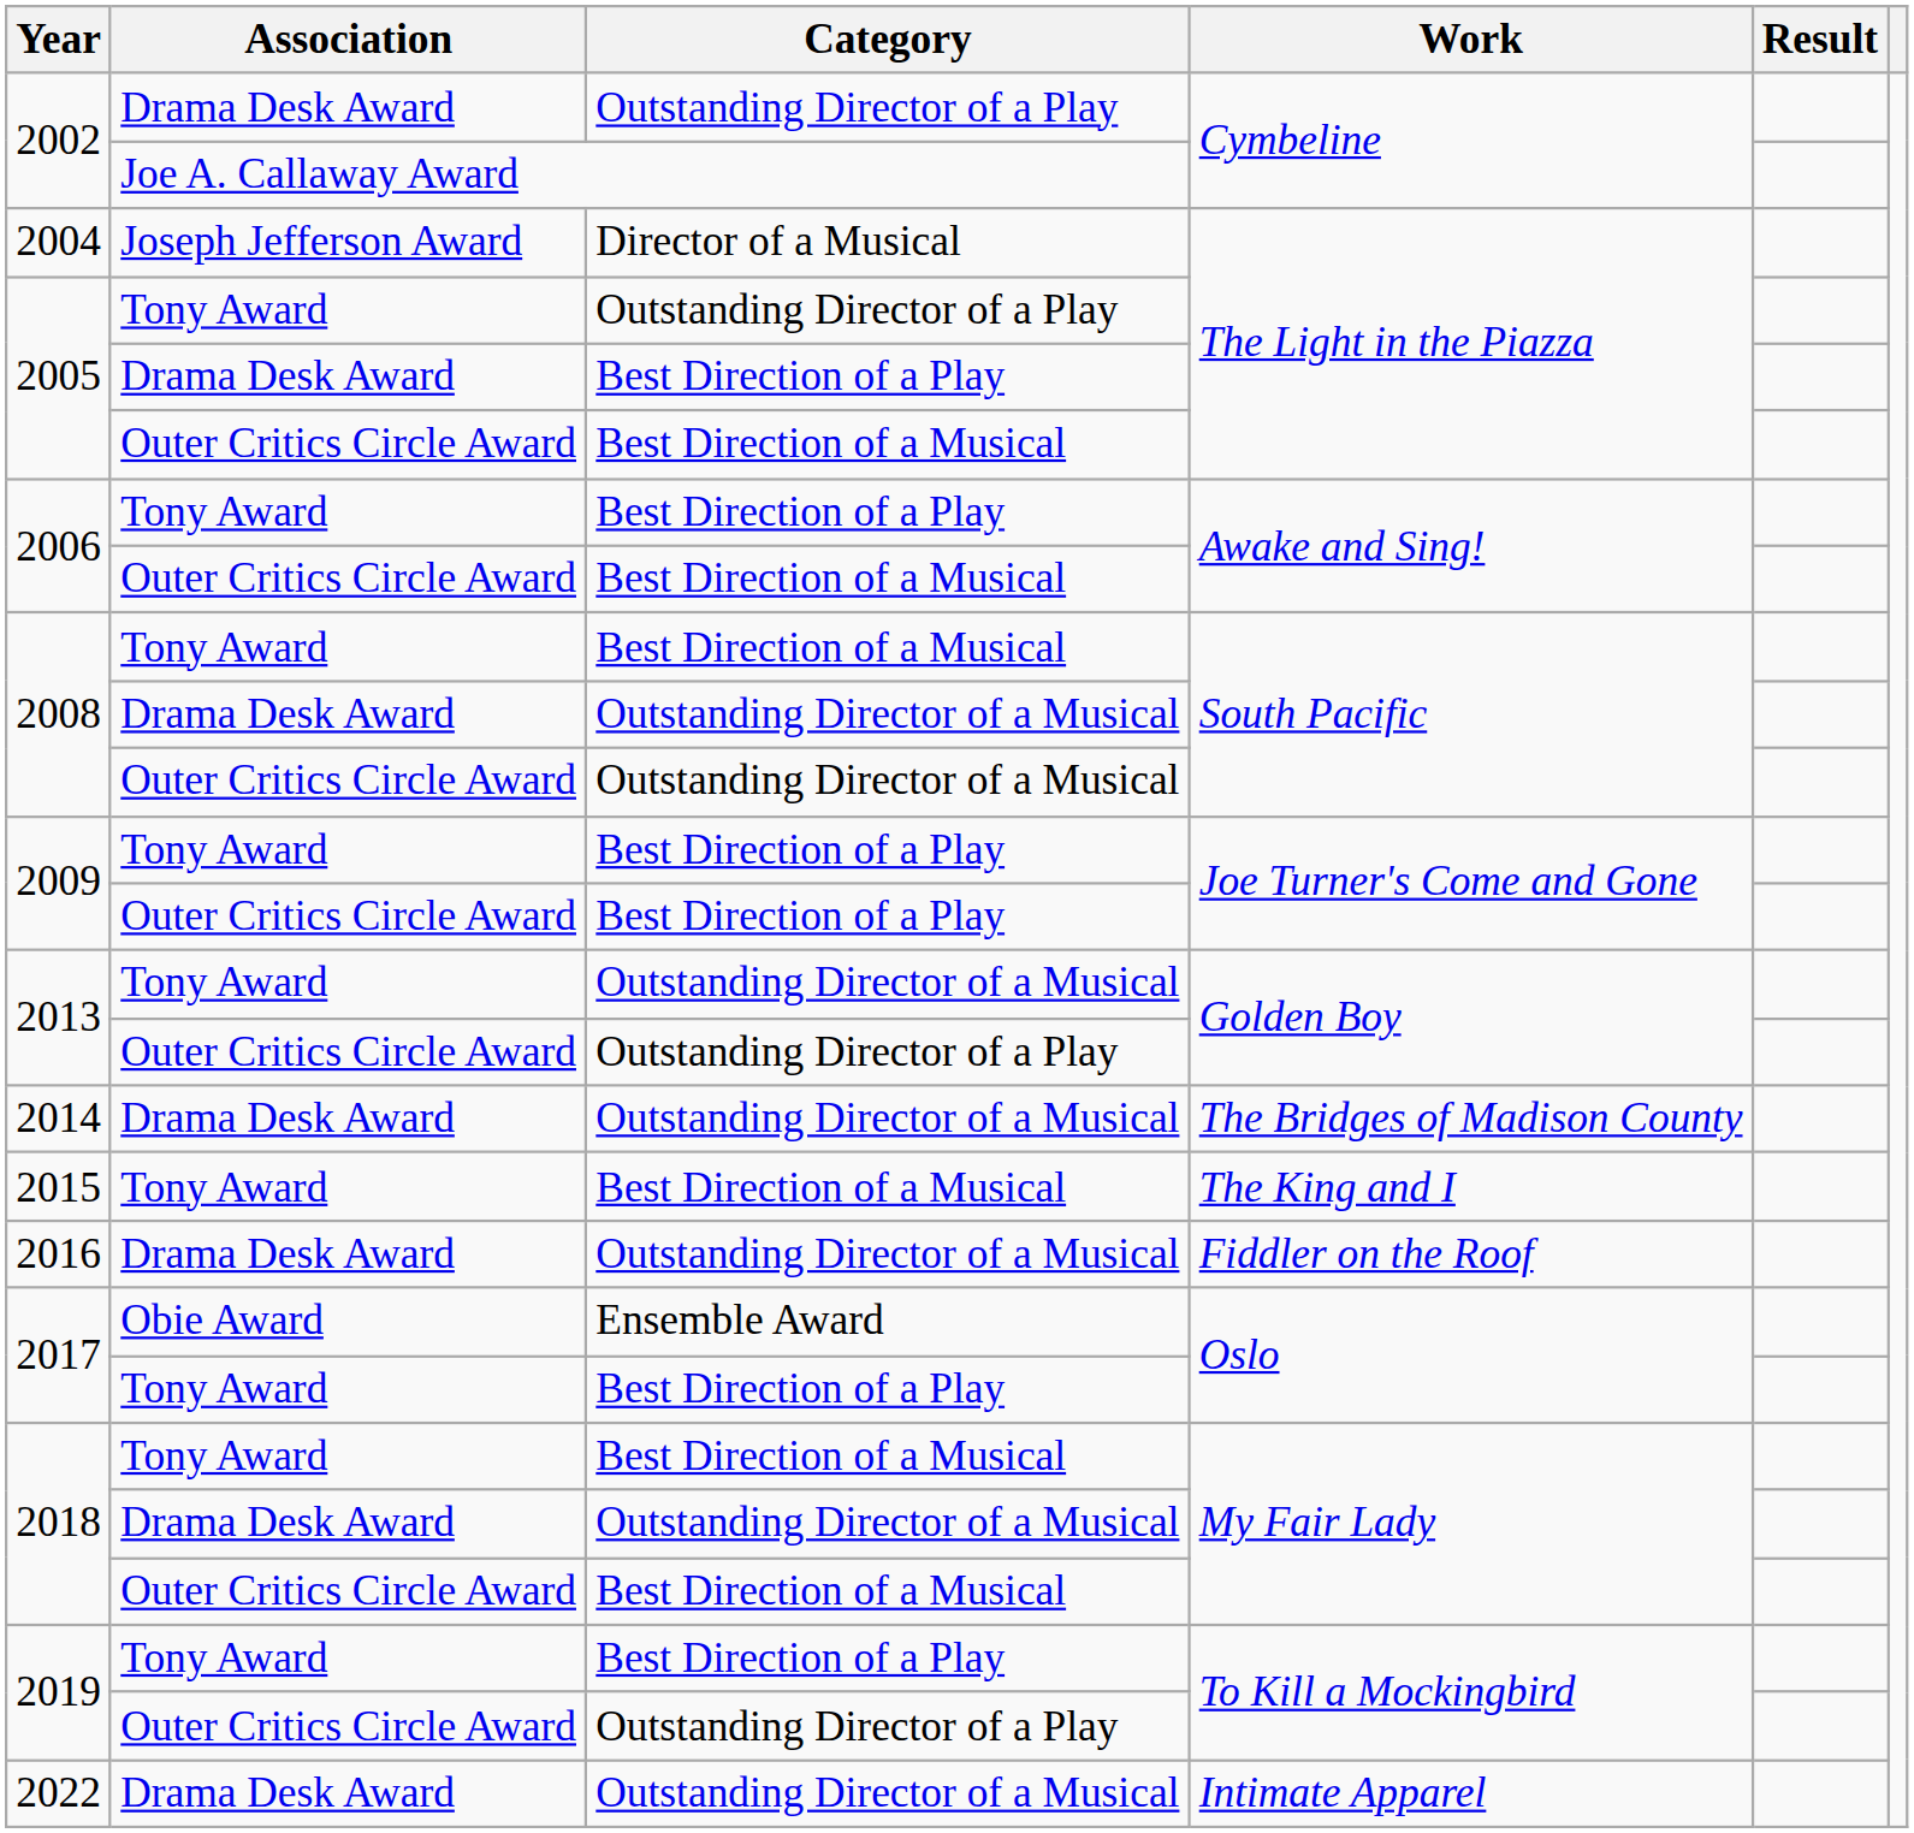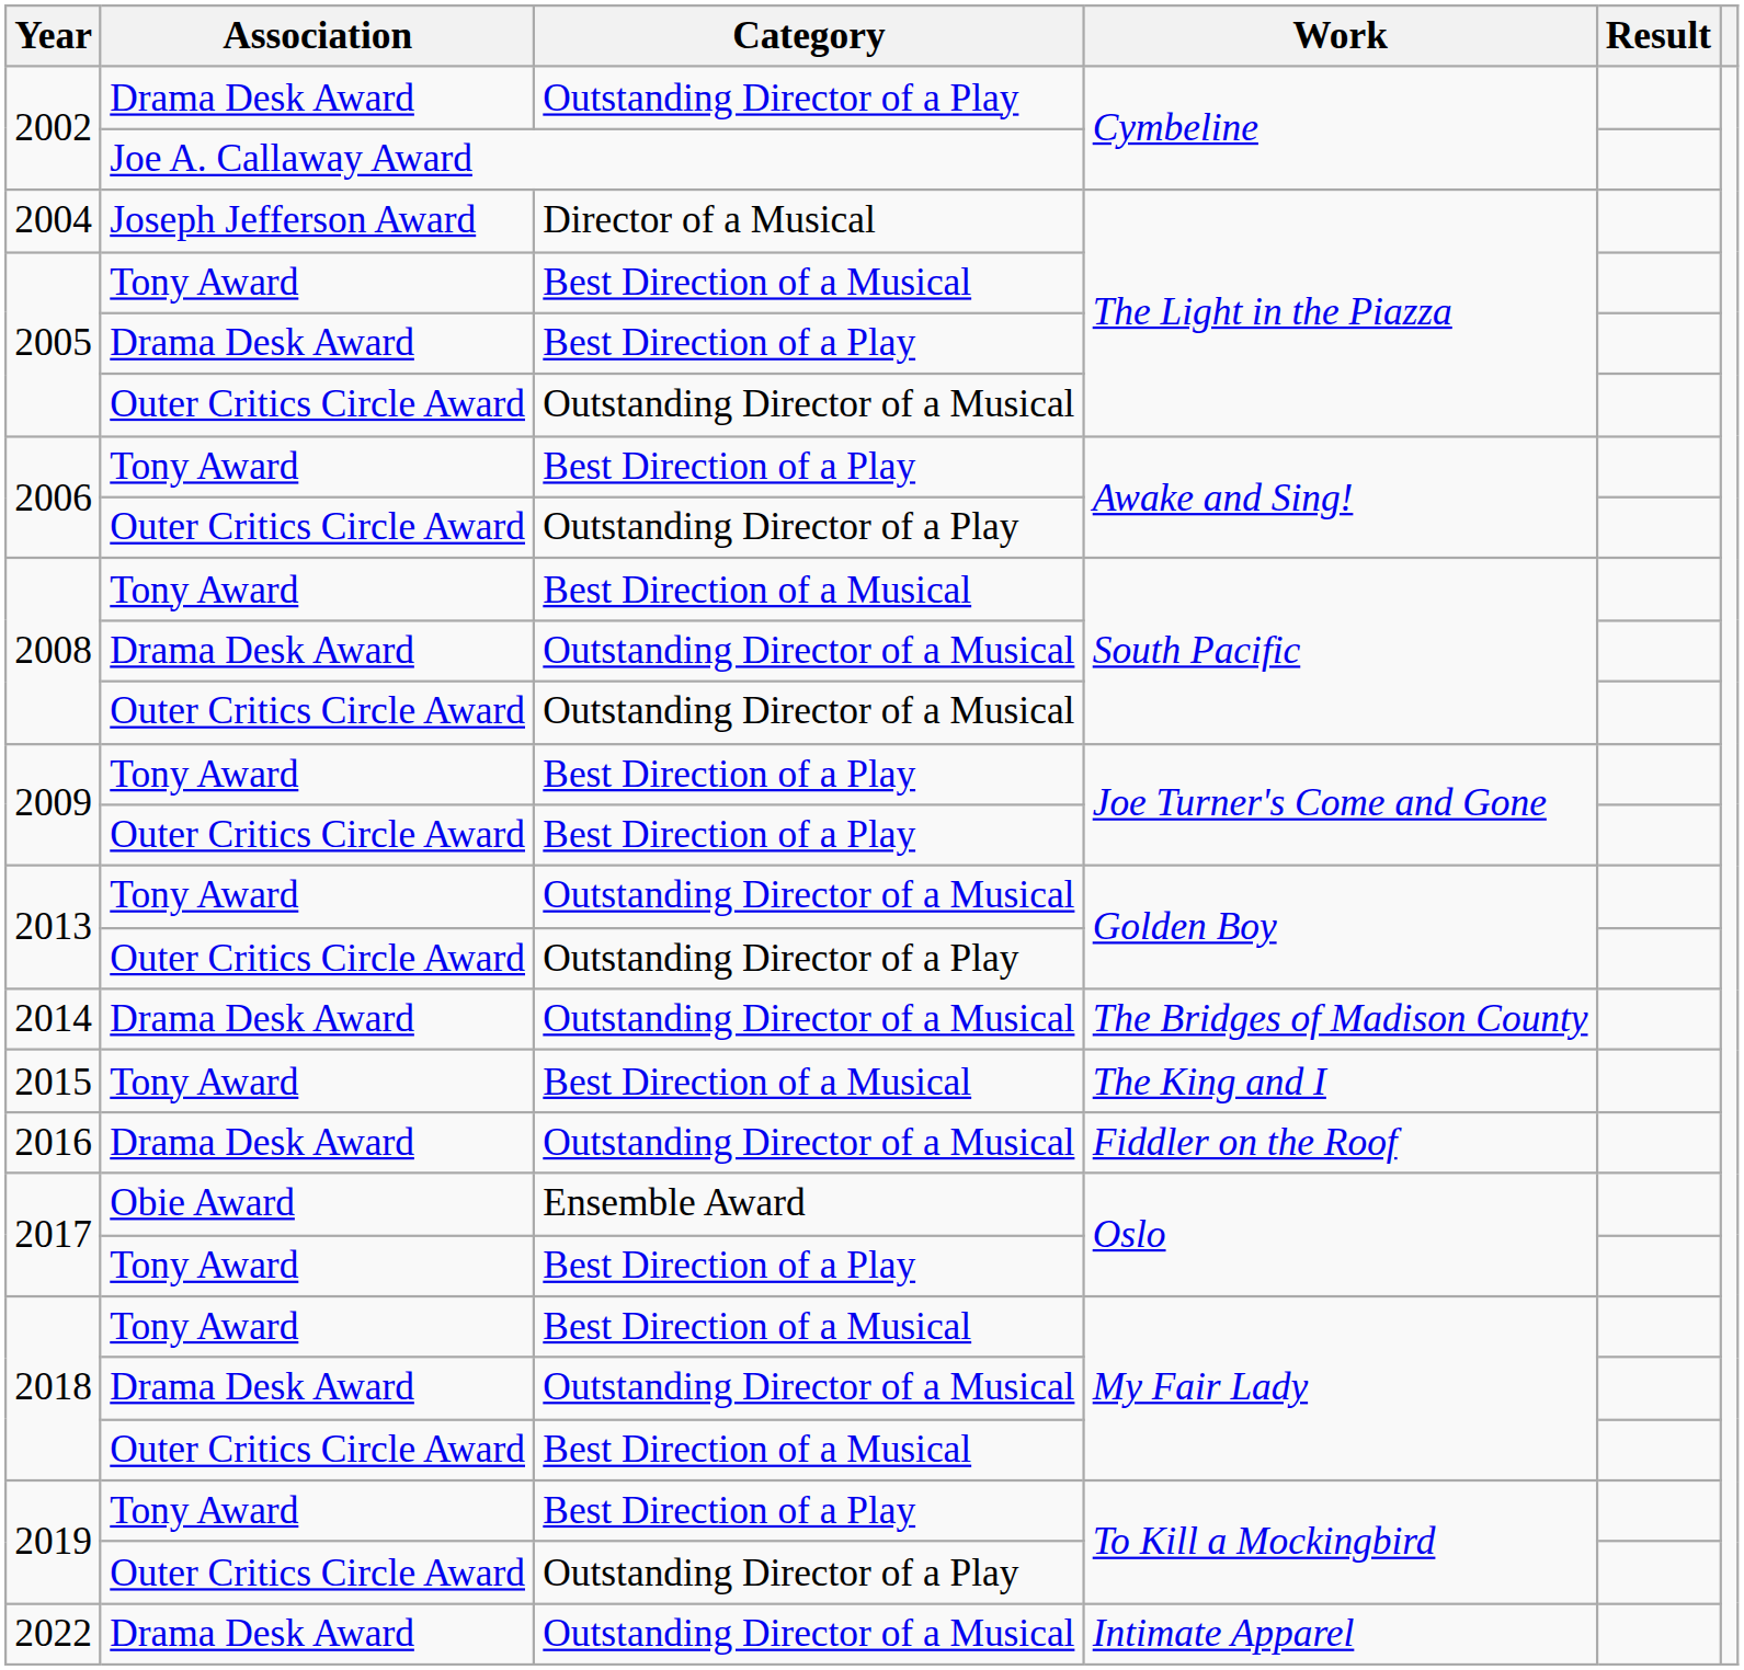 <table class="wikitable sortable">
 <tr>
 <th scope="col">Year</th>
 <th scope="col">Association</th>
 <th scope="col">Category</th>
 <th scope="col">Work</th>
 <th scope="col">Result</th>
 <th scope="col" class="unsortable"></th>
 </tr>
 <tr>
 <td rowspan=2>2002</td>
 <td><a href='#'>Drama Desk Award</a></td>
 <td><a href='#'>Outstanding Director of a Play</a></td>
 <td rowspan="2"><em><a href='#'>Cymbeline</a></em></td>
 <td></td>
 </tr>
 <tr>
 <td colspan="2"><a href='#'>Joe A. Callaway Award</a></td>
 <td></td>
 </tr>
 <tr>
 <td>2004</td>
 <td><a href='#'>Joseph Jefferson Award</a></td>
 <td>Director of a Musical</td>
 <td rowspan="4"><a href='#'><em>The Light in the Piazza</em></a></td>
 <td></td>
 </tr>
 <tr>
 <td rowspan=3>2005</td>
 <td><a href='#'>Tony Award</a></td>
-<td>Outstanding Director of a Play</td>
+<td><a href='#'>Best Direction of a Musical</a></td>
 <td></td>
 </tr>
 <tr>
 <td><a href='#'>Drama Desk Award</a></td>
 <td><a href='#'>Best Direction of a Play</a></td>
 <td></td>
 </tr>
 <tr>
 <td><a href='#'>Outer Critics Circle Award</a></td>
-<td><a href='#'>Best Direction of a Musical</a></td>
+<td>Outstanding Director of a Musical</td>
 <td></td>
 </tr>
 <tr>
 <td rowspan=2>2006</td>
 <td><a href='#'>Tony Award</a></td>
 <td><a href='#'>Best Direction of a Play</a></td>
 <td rowspan="2"><em><a href='#'>Awake and Sing!</a></em></td>
 <td></td>
 </tr>
 <tr>
 <td><a href='#'>Outer Critics Circle Award</a></td>
-<td><a href='#'>Best Direction of a Musical</a></td>
+<td>Outstanding Director of a Play</td>
 <td></td>
 </tr>
 <tr>
 <td rowspan=3>2008</td>
 <td><a href='#'>Tony Award</a></td>
 <td><a href='#'>Best Direction of a Musical</a></td>
 <td rowspan="3"><a href='#'><em>South Pacific</em></a></td>
 <td></td>
 </tr>
 <tr>
 <td><a href='#'>Drama Desk Award</a></td>
 <td><a href='#'>Outstanding Director of a Musical</a></td>
 <td></td>
 </tr>
 <tr>
 <td><a href='#'>Outer Critics Circle Award</a></td>
 <td>Outstanding Director of a Musical</td>
 <td></td>
 </tr>
 <tr>
 <td rowspan=2>2009</td>
 <td><a href='#'>Tony Award</a></td>
 <td><a href='#'>Best Direction of a Play</a></td>
 <td rowspan="2"><em><a href='#'>Joe Turner's Come and Gone</a></em></td>
 <td></td>
 </tr>
 <tr>
 <td><a href='#'>Outer Critics Circle Award</a></td>
 <td><a href='#'>Best Direction of a Play</a></td>
 <td></td>
 </tr>
 <tr>
 <td rowspan=2>2013</td>
 <td><a href='#'>Tony Award</a></td>
 <td><a href='#'>Outstanding Director of a Musical</a></td>
 <td rowspan="2"><a href='#'><em>Golden Boy</em></a></td>
 <td></td>
 </tr>
 <tr>
 <td><a href='#'>Outer Critics Circle Award</a></td>
 <td>Outstanding Director of a Play</td>
 <td></td>
 </tr>
 <tr>
 <td>2014</td>
 <td><a href='#'>Drama Desk Award</a></td>
 <td><a href='#'>Outstanding Director of a Musical</a></td>
 <td><a href='#'><em>The Bridges of Madison County</em></a></td>
 <td></td>
 </tr>
 <tr>
 <td>2015</td>
 <td><a href='#'>Tony Award</a></td>
 <td><a href='#'>Best Direction of a Musical</a></td>
 <td><em><a href='#'>The King and I</a></em></td>
 <td></td>
 </tr>
 <tr>
 <td>2016</td>
 <td><a href='#'>Drama Desk Award</a></td>
 <td><a href='#'>Outstanding Director of a Musical</a></td>
 <td><em><a href='#'>Fiddler on the Roof</a></em></td>
 <td></td>
 </tr>
 <tr>
 <td rowspan=2>2017</td>
 <td><a href='#'>Obie Award</a></td>
 <td>Ensemble Award</td>
 <td rowspan=2><em><a href='#'>Oslo</a></em></td>
 <td></td>
 </tr>
 <tr>
 <td><a href='#'>Tony Award</a></td>
 <td><a href='#'>Best Direction of a Play</a></td>
 <td></td>
 </tr>
 <tr>
 <td rowspan="3">2018</td>
 <td><a href='#'>Tony Award</a></td>
 <td><a href='#'>Best Direction of a Musical</a></td>
 <td rowspan="3"><em><a href='#'>My Fair Lady</a></em></td>
 <td></td>
 </tr>
 <tr>
 <td><a href='#'>Drama Desk Award</a></td>
 <td><a href='#'>Outstanding Director of a Musical</a></td>
 <td></td>
 </tr>
 <tr>
 <td><a href='#'>Outer Critics Circle Award</a></td>
 <td><a href='#'>Best Direction of a Musical</a></td>
 <td></td>
 </tr>
 <tr>
 <td rowspan="2">2019</td>
 <td><a href='#'>Tony Award</a></td>
 <td><a href='#'>Best Direction of a Play</a></td>
 <td rowspan="2"><em><a href='#'>To Kill a Mockingbird</a></em></td>
 <td></td>
 </tr>
 <tr>
 <td><a href='#'>Outer Critics Circle Award</a></td>
 <td>Outstanding Director of a Play</td>
 <td></td>
 </tr>
 <tr>
 <td>2022</td>
 <td><a href='#'>Drama Desk Award</a></td>
 <td><a href='#'>Outstanding Director of a Musical</a></td>
 <td><em><a href='#'>Intimate Apparel</a></em></td>
 <td></td>
 </tr>
 </table>
